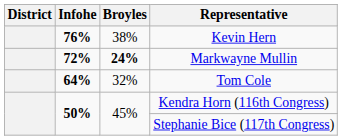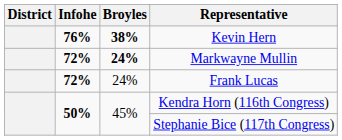 <table class=wikitable>
 <tr>
 <th>District</th>
 <th>Infohe</th>
 <th>Broyles</th>
 <th>Representative</th>
 </tr>
 <tr align=center>
 <th></th>
 <td><strong>76%</strong></td>
-<td>38%</td>
+<td><strong>38%</strong></td>
 <td><a href='#'>Kevin Hern</a></td>
 </tr>
 <tr align=center>
 <th></th>
 <td><strong>72%</strong></td>
 <td><strong>24%</strong></td>
 <td><a href='#'>Markwayne Mullin</a></td>
 </tr>
 <tr align=center>
 <th></th>
-<td><strong>64%</strong></td>
-<td>32%</td>
-<td><a href='#'>Tom Cole</a></td>
+<td><strong>72%</strong></td>
+<td>24%</td>
+<td><a href='#'>Frank Lucas</a></td>
 </tr>
 <tr align=center>
 <th rowspan="2" ></th>
 <td rowspan="2"><strong>50%</strong></td>
 <td rowspan="2">45%</td>
 <td><a href='#'>Kendra Horn</a> (<a href='#'>116th Congress</a>)</td>
 </tr>
 <tr>
 <td><a href='#'>Stephanie Bice</a> (<a href='#'>117th Congress</a>)</td>
 </tr>
 </table>
